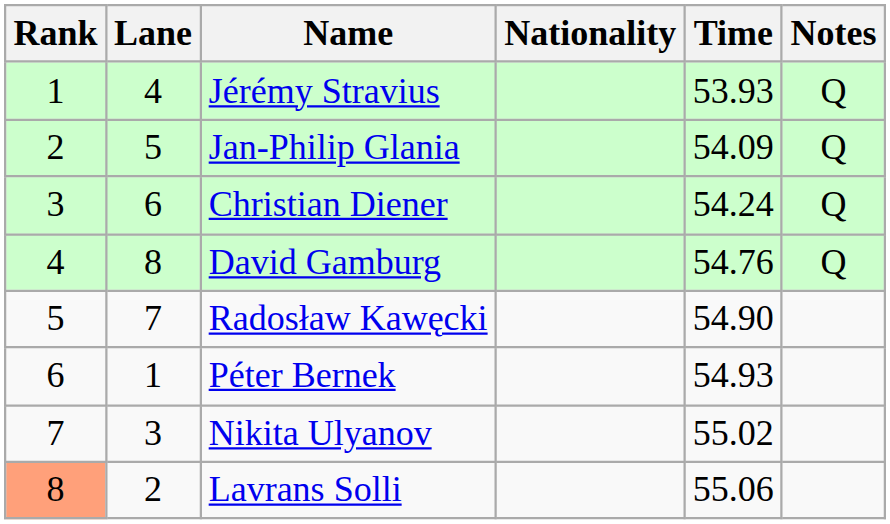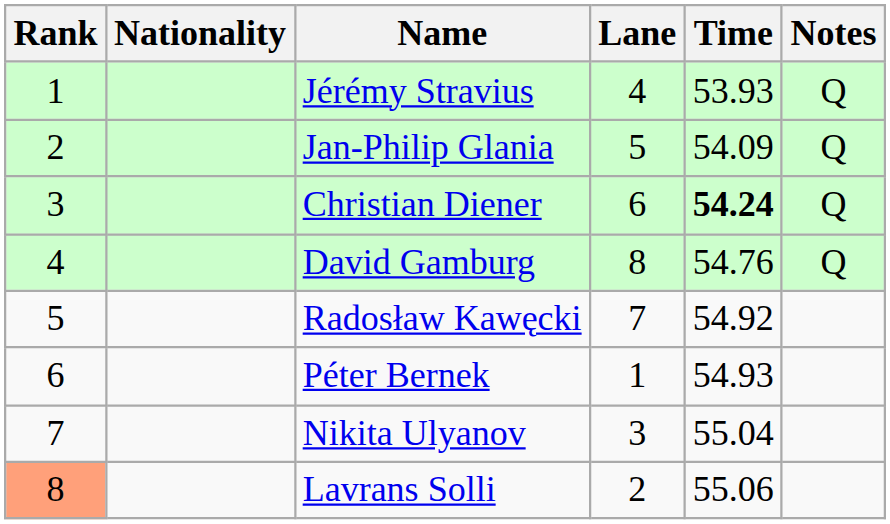 <table class="wikitable sortable" style="text-align:center">
 <tr>
 <th>Rank</th>
+<th>Nationality</th>
+<th>Name</th>
 <th>Lane</th>
-<th>Name</th>
-<th>Nationality</th>
 <th>Time</th>
 <th>Notes</th>
 </tr>
 <tr bgcolor=ccffcc>
 <td>1</td>
+<td align=left></td>
+<td align=left><a href='#'>Jérémy Stravius</a></td>
 <td>4</td>
-<td align=left><a href='#'>Jérémy Stravius</a></td>
-<td align=left></td>
 <td>53.93</td>
 <td>Q</td>
 </tr>
 <tr bgcolor=ccffcc>
 <td>2</td>
+<td align=left></td>
+<td align=left><a href='#'>Jan-Philip Glania</a></td>
 <td>5</td>
-<td align=left><a href='#'>Jan-Philip Glania</a></td>
-<td align=left></td>
 <td>54.09</td>
 <td>Q</td>
 </tr>
 <tr bgcolor=ccffcc>
 <td>3</td>
+<td align=left></td>
+<td align=left><a href='#'>Christian Diener</a></td>
 <td>6</td>
-<td align=left><a href='#'>Christian Diener</a></td>
-<td align=left></td>
-<td>54.24</td>
+<td><strong>54.24</strong></td>
 <td>Q</td>
 </tr>
 <tr bgcolor=ccffcc>
 <td>4</td>
+<td align=left></td>
+<td align=left><a href='#'>David Gamburg</a></td>
 <td>8</td>
-<td align=left><a href='#'>David Gamburg</a></td>
-<td align=left></td>
 <td>54.76</td>
 <td>Q</td>
 </tr>
 <tr>
 <td>5</td>
+<td align=left></td>
+<td align=left><a href='#'>Radosław Kawęcki</a></td>
 <td>7</td>
-<td align=left><a href='#'>Radosław Kawęcki</a></td>
-<td align=left></td>
-<td>54.90</td>
+<td>54.92</td>
 <td></td>
 </tr>
 <tr>
 <td>6</td>
+<td align=left></td>
+<td align=left><a href='#'>Péter Bernek</a></td>
 <td>1</td>
-<td align=left><a href='#'>Péter Bernek</a></td>
-<td align=left></td>
 <td>54.93</td>
 <td></td>
 </tr>
 <tr>
 <td>7</td>
+<td align=left></td>
+<td align=left><a href='#'>Nikita Ulyanov</a></td>
 <td>3</td>
-<td align=left><a href='#'>Nikita Ulyanov</a></td>
-<td align=left></td>
-<td>55.02</td>
+<td>55.04</td>
 <td></td>
 </tr>
 <tr>
 <td style="background: lightsalmon;">8</td>
+<td align=left></td>
+<td align=left><a href='#'>Lavrans Solli</a></td>
 <td>2</td>
-<td align=left><a href='#'>Lavrans Solli</a></td>
-<td align=left></td>
 <td>55.06</td>
 <td></td>
 </tr>
 </table>
